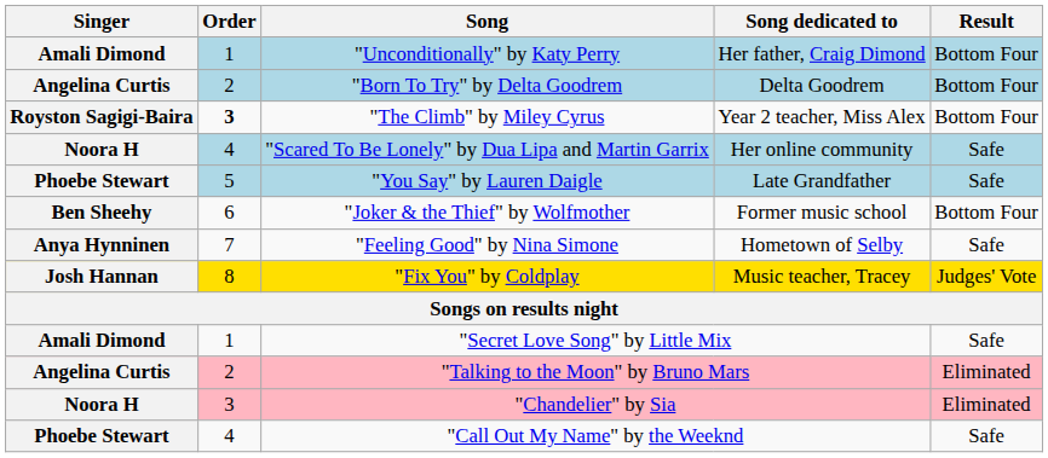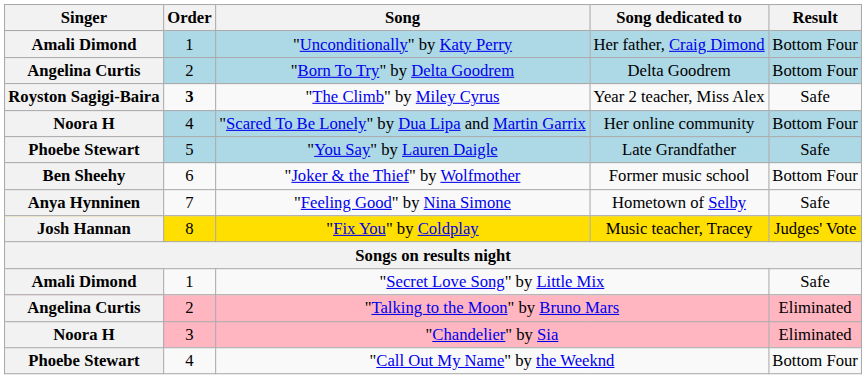 <table class="wikitable plainrowheaders" style="text-align:center;">
 <tr>
 <th scope="col">Singer</th>
 <th scope="col">Order</th>
 <th scope="col">Song</th>
 <th scope="col">Song dedicated to</th>
 <th scope="col">Result</th>
 </tr>
 <tr style="background-color:lightblue"|>
 <th>Amali Dimond</th>
 <td>1</td>
 <td>"<a href='#'>Unconditionally</a>" by <a href='#'>Katy Perry</a></td>
 <td>Her father, <a href='#'>Craig Dimond</a></td>
 <td>Bottom Four</td>
 </tr>
 <tr style="background-color:lightblue"|>
 <th>Angelina Curtis</th>
 <td>2</td>
 <td>"<a href='#'>Born To Try</a>" by <a href='#'>Delta Goodrem</a></td>
 <td>Delta Goodrem</td>
 <td>Bottom Four</td>
 </tr>
 <tr>
 <th>Royston Sagigi-Baira</th>
 <td><strong>3</strong></td>
 <td>"<a href='#'>The Climb</a>" by <a href='#'>Miley Cyrus</a></td>
 <td>Year 2 teacher, Miss Alex</td>
-<td>Bottom Four</td>
+<td>Safe</td>
 </tr>
 <tr style="background-color:lightblue"|>
 <th>Noora H</th>
 <td>4</td>
 <td>"<a href='#'>Scared To Be Lonely</a>" by <a href='#'>Dua Lipa</a> and <a href='#'>Martin Garrix</a></td>
 <td>Her online community</td>
-<td>Safe</td>
+<td>Bottom Four</td>
 </tr>
 <tr style="background-color:lightblue"|>
 <th>Phoebe Stewart</th>
 <td>5</td>
 <td>"<a href='#'>You Say</a>" by <a href='#'>Lauren Daigle</a></td>
 <td>Late Grandfather</td>
 <td>Safe</td>
 </tr>
 <tr>
 <th>Ben Sheehy</th>
 <td>6</td>
 <td>"<a href='#'>Joker & the Thief</a>" by <a href='#'>Wolfmother</a></td>
 <td>Former music school</td>
 <td>Bottom Four</td>
 </tr>
 <tr>
 <th>Anya Hynninen</th>
 <td>7</td>
 <td>"<a href='#'>Feeling Good</a>" by <a href='#'>Nina Simone</a></td>
 <td>Hometown of <a href='#'>Selby</a></td>
 <td>Safe</td>
 </tr>
 <tr style="background-color:#ffdf00">
 <th>Josh Hannan</th>
 <td>8</td>
 <td>"<a href='#'>Fix You</a>" by <a href='#'>Coldplay</a></td>
 <td>Music teacher, Tracey</td>
 <td>Judges' Vote</td>
 </tr>
 <tr>
 <th colspan="5">Songs on results night</th>
 </tr>
 <tr>
 <th>Amali Dimond</th>
 <td>1</td>
 <td colspan=2>"<a href='#'>Secret Love Song</a>" by <a href='#'>Little Mix</a></td>
 <td>Safe</td>
 </tr>
 <tr style="background-color:lightpink"|>
 <th>Angelina Curtis</th>
 <td>2</td>
 <td colspan=2>"<a href='#'>Talking to the Moon</a>" by <a href='#'>Bruno Mars</a></td>
 <td>Eliminated</td>
 </tr>
 <tr style="background-color:lightpink"|>
 <th>Noora H</th>
 <td>3</td>
 <td colspan=2>"<a href='#'>Chandelier</a>" by <a href='#'>Sia</a></td>
 <td>Eliminated</td>
 </tr>
 <tr>
 <th>Phoebe Stewart</th>
 <td>4</td>
 <td colspan=2>"<a href='#'>Call Out My Name</a>" by <a href='#'>the Weeknd</a></td>
-<td>Safe</td>
+<td>Bottom Four</td>
 </tr>
 </table>
